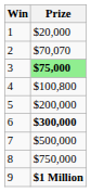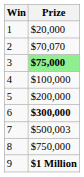 <table class="wikitable">
 <tr>
 <th>Win</th>
 <th>Prize</th>
 </tr>
 <tr>
 <td>1</td>
 <td>$20,000</td>
 </tr>
 <tr>
 <td>2</td>
 <td>$70,070</td>
 </tr>
 <tr>
 <td>3</td>
 <td style="background: lightgreen;"><strong>$75,000</strong></td>
 </tr>
 <tr>
 <td>4</td>
-<td>$100,800</td>
+<td>$100,000</td>
 </tr>
 <tr>
 <td>5</td>
 <td>$200,000</td>
 </tr>
 <tr>
 <td>6</td>
 <td><strong>$300,000</strong></td>
 </tr>
 <tr>
 <td>7</td>
-<td>$500,000</td>
+<td>$500,003</td>
 </tr>
 <tr>
 <td>8</td>
 <td>$750,000</td>
 </tr>
 <tr>
 <td>9</td>
 <td><strong>$1 Million</strong></td>
 </tr>
 </table>
